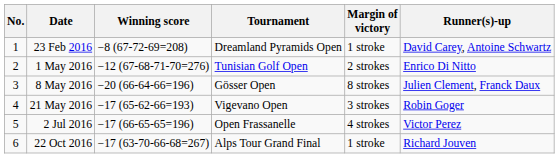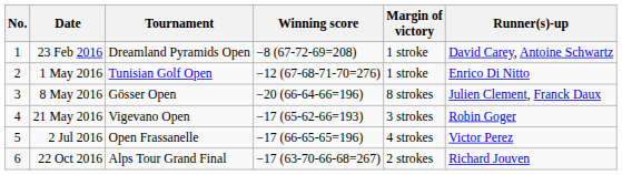 <table class="wikitable" style="font-size:95%;">
 <tr>
 <th>No.</th>
 <th>Date</th>
+<th>Tournament</th>
 <th>Winning score</th>
-<th>Tournament</th>
 <th>Margin of<br>victory</th>
 <th>Runner(s)-up</th>
 </tr>
 <tr>
 <td align=center>1</td>
 <td align=right>23 Feb <a href='#'>2016</a></td>
+<td>Dreamland Pyramids Open</td>
 <td>−8 (67-72-69=208)</td>
-<td>Dreamland Pyramids Open</td>
 <td>1 stroke</td>
 <td> <a href='#'>David Carey</a>,  <a href='#'>Antoine Schwartz</a></td>
 </tr>
 <tr>
 <td align=center>2</td>
 <td align=right>1 May 2016</td>
+<td><a href='#'>Tunisian Golf Open</a></td>
 <td>−12 (67-68-71-70=276)</td>
-<td><a href='#'>Tunisian Golf Open</a></td>
-<td>2 strokes</td>
+<td>1 stroke</td>
 <td> <a href='#'>Enrico Di Nitto</a></td>
 </tr>
 <tr>
 <td align=center>3</td>
 <td align=right>8 May 2016</td>
+<td>Gösser Open</td>
 <td>−20 (66-64-66=196)</td>
-<td>Gösser Open</td>
 <td>8 strokes</td>
 <td> <a href='#'>Julien Clement</a>,  <a href='#'>Franck Daux</a></td>
 </tr>
 <tr>
 <td align=center>4</td>
 <td align=right>21 May 2016</td>
+<td>Vigevano Open</td>
 <td>−17 (65-62-66=193)</td>
-<td>Vigevano Open</td>
 <td>3 strokes</td>
 <td> <a href='#'>Robin Goger</a></td>
 </tr>
 <tr>
 <td align=center>5</td>
 <td align=right>2 Jul 2016</td>
+<td>Open Frassanelle</td>
 <td>−17 (66-65-65=196)</td>
-<td>Open Frassanelle</td>
 <td>4 strokes</td>
 <td> <a href='#'>Victor Perez</a></td>
 </tr>
 <tr>
 <td align=center>6</td>
 <td align=right>22 Oct 2016</td>
+<td>Alps Tour Grand Final</td>
 <td>−17 (63-70-66-68=267)</td>
-<td>Alps Tour Grand Final</td>
-<td>1 stroke</td>
+<td>2 strokes</td>
 <td> <a href='#'>Richard Jouven</a></td>
 </tr>
 </table>
